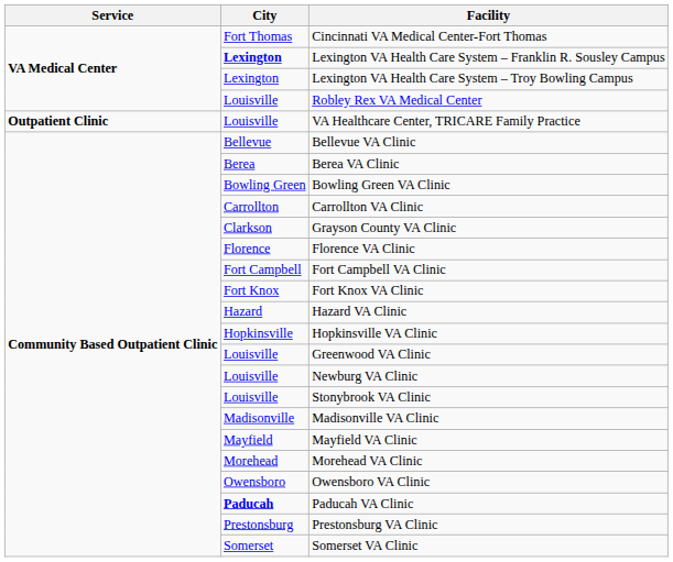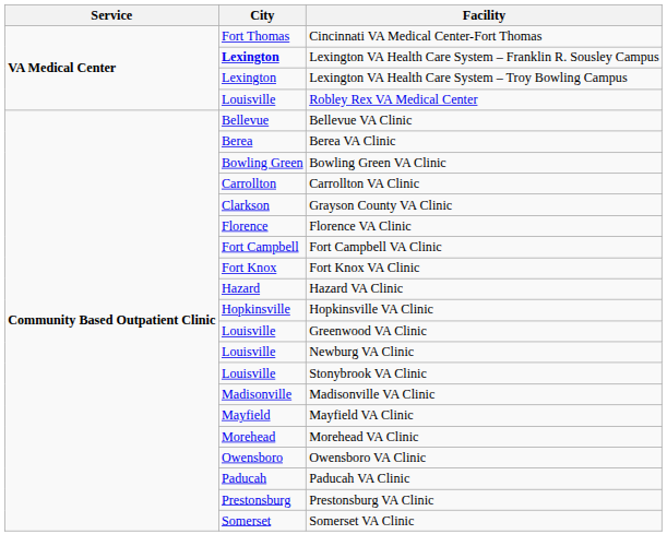 <table class="wikitable">
 <tr>
 <th>Service</th>
 <th>City</th>
 <th>Facility</th>
 </tr>
 <tr>
 <td rowspan=4><strong>VA Medical Center</strong></td>
 <td><a href='#'>Fort Thomas</a></td>
 <td>Cincinnati VA Medical Center-Fort Thomas</td>
 </tr>
 <tr>
 <td><strong><a href='#'>Lexington</a></strong></td>
 <td>Lexington VA Health Care System – Franklin R. Sousley Campus</td>
 </tr>
 <tr>
 <td><a href='#'>Lexington</a></td>
 <td>Lexington VA Health Care System – Troy Bowling Campus</td>
 </tr>
 <tr>
 <td><a href='#'>Louisville</a></td>
 <td><a href='#'>Robley Rex VA Medical Center</a></td>
-</tr>
-<tr>
-<td rowspan=1><strong>Outpatient Clinic</strong></td>
-<td><a href='#'>Louisville</a></td>
-<td>VA Healthcare Center, TRICARE Family Practice</td>
 </tr>
 <tr>
 <td rowspan=20><strong>Community Based Outpatient Clinic</strong></td>
 <td><a href='#'>Bellevue</a></td>
 <td>Bellevue VA Clinic</td>
 </tr>
 <tr>
 <td><a href='#'>Berea</a></td>
 <td>Berea VA Clinic</td>
 </tr>
 <tr>
 <td><a href='#'>Bowling Green</a></td>
 <td>Bowling Green VA Clinic</td>
 </tr>
 <tr>
 <td><a href='#'>Carrollton</a></td>
 <td>Carrollton VA Clinic</td>
 </tr>
 <tr>
 <td><a href='#'>Clarkson</a></td>
 <td>Grayson County VA Clinic</td>
 </tr>
 <tr>
 <td><a href='#'>Florence</a></td>
 <td>Florence VA Clinic</td>
 </tr>
 <tr>
 <td><a href='#'>Fort Campbell</a></td>
 <td>Fort Campbell VA Clinic</td>
 </tr>
 <tr>
 <td><a href='#'>Fort Knox</a></td>
 <td>Fort Knox VA Clinic</td>
 </tr>
 <tr>
 <td><a href='#'>Hazard</a></td>
 <td>Hazard VA Clinic</td>
 </tr>
 <tr>
 <td><a href='#'>Hopkinsville</a></td>
 <td>Hopkinsville VA Clinic</td>
 </tr>
 <tr>
 <td><a href='#'>Louisville</a></td>
 <td>Greenwood VA Clinic</td>
 </tr>
 <tr>
 <td><a href='#'>Louisville</a></td>
 <td>Newburg VA Clinic</td>
 </tr>
 <tr>
 <td><a href='#'>Louisville</a></td>
 <td>Stonybrook VA Clinic</td>
 </tr>
 <tr>
 <td><a href='#'>Madisonville</a></td>
 <td>Madisonville VA Clinic</td>
 </tr>
 <tr>
 <td><a href='#'>Mayfield</a></td>
 <td>Mayfield VA Clinic</td>
 </tr>
 <tr>
 <td><a href='#'>Morehead</a></td>
 <td>Morehead VA Clinic</td>
 </tr>
 <tr>
 <td><a href='#'>Owensboro</a></td>
 <td>Owensboro VA Clinic</td>
 </tr>
 <tr>
-<td><strong><a href='#'>Paducah</a></strong></td>
+<td><a href='#'>Paducah</a></td>
 <td>Paducah VA Clinic</td>
 </tr>
 <tr>
 <td><a href='#'>Prestonsburg</a></td>
 <td>Prestonsburg VA Clinic</td>
 </tr>
 <tr>
 <td><a href='#'>Somerset</a></td>
 <td>Somerset VA Clinic</td>
 </tr>
 </table>
